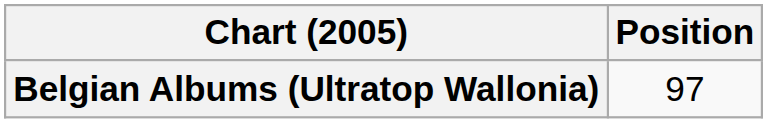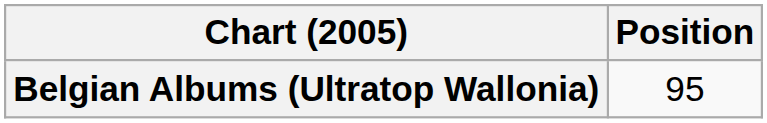 <table class="wikitable plainrowheaders sortable" style="text-align:center">
 <tr>
 <th scope="col">Chart (2005)</th>
 <th scope="col">Position</th>
 </tr>
 <tr>
 <th scope="row">Belgian Albums (Ultratop Wallonia)</th>
-<td>97</td>
+<td>95</td>
 </tr>
 </table>
